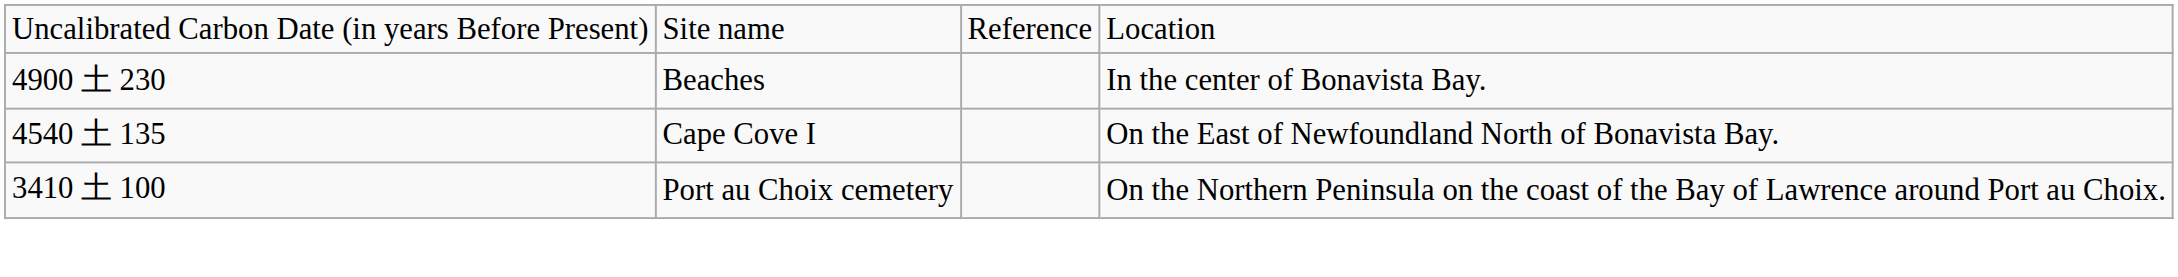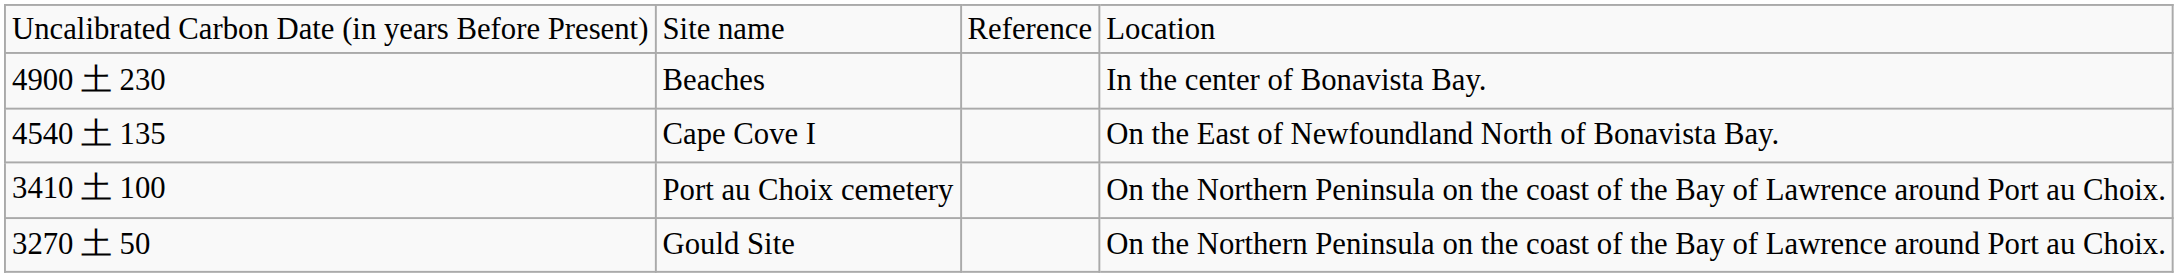 <table class="wikitable">
 <tr>
 <td>Uncalibrated Carbon Date (in years Before Present)</td>
 <td>Site name</td>
 <td>Reference</td>
 <td>Location</td>
 </tr>
 <tr>
 <td>4900 土 230</td>
 <td>Beaches</td>
 <td></td>
 <td>In the center of Bonavista Bay.</td>
 </tr>
 <tr>
 <td>4540 土 135</td>
 <td>Cape Cove I</td>
 <td></td>
 <td>On the East of Newfoundland North of Bonavista Bay.</td>
 </tr>
 <tr>
 <td>3410 土 100</td>
 <td>Port au Choix cemetery</td>
 <td></td>
 <td>On the Northern Peninsula on the coast of the Bay of Lawrence around Port au Choix.</td>
 </tr>
+<tr>
+<td>3270 土 50</td>
+<td>Gould Site</td>
+<td></td>
+<td>On the Northern Peninsula on the coast of the Bay of Lawrence around Port au Choix.</td>
+</tr>
 </table>
